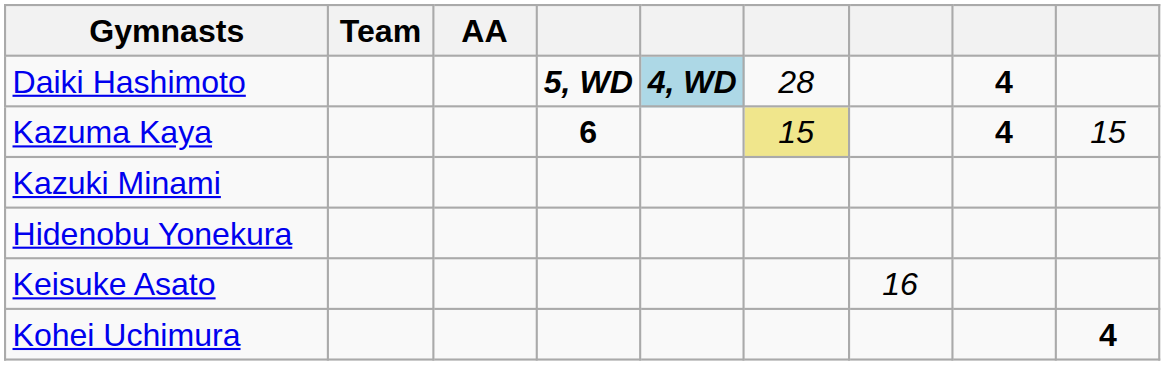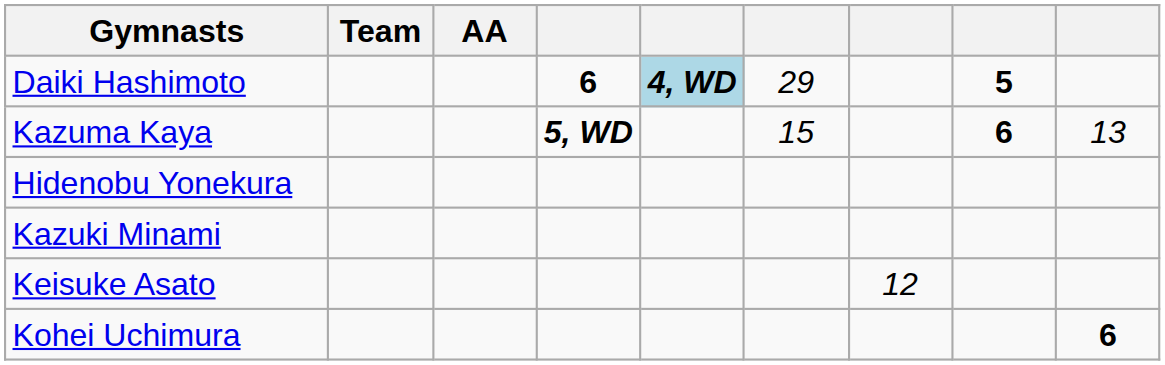 <table class="wikitable sortable collapsible autocollapse plainrowheaders" style="text-align:center; font-size:95%;">
 <tr>
 <th width=28% class=unsortable>Gymnasts</th>
 <th width=9% class=unsortable>Team</th>
 <th width=9% class=unsortable>AA</th>
 <th width=9% class=unsortable></th>
 <th width=9% class=unsortable></th>
 <th width=9% class=unsortable></th>
 <th width=9% class=unsortable></th>
 <th width=9% class=unsortable></th>
 <th width=9% class=unsortable></th>
 </tr>
 <tr>
 <td align=left><a href='#'>Daiki Hashimoto</a></td>
 <td></td>
 <td></td>
-<td><strong><em>5, WD</em></strong></td>
+<td><strong>6</strong></td>
 <td style="background: lightblue;"><strong><em>4, WD</em></strong></td>
-<td><em>28</em></td>
+<td><em>29</em></td>
 <td></td>
-<td><strong>4</strong></td>
+<td><strong>5</strong></td>
 <td></td>
 </tr>
 <tr>
 <td align=left><a href='#'>Kazuma Kaya</a></td>
 <td></td>
 <td></td>
+<td><strong><em>5, WD</em></strong></td>
+<td></td>
+<td><em>15</em></td>
+<td></td>
 <td><strong>6</strong></td>
-<td></td>
-<td style="background: khaki;"><em>15</em></td>
-<td></td>
-<td><strong>4</strong></td>
-<td><em>15</em></td>
+<td><em>13</em></td>
 </tr>
 <tr>
-<td align=left><a href='#'>Kazuki Minami</a></td>
+<td align=left><a href='#'>Hidenobu Yonekura</a></td>
 <td></td>
 <td></td>
 <td></td>
 <td></td>
 <td></td>
 <td></td>
 <td></td>
 <td></td>
 </tr>
 <tr>
-<td align=left><a href='#'>Hidenobu Yonekura</a></td>
+<td align=left><a href='#'>Kazuki Minami</a></td>
 <td></td>
 <td></td>
 <td></td>
 <td></td>
 <td></td>
 <td></td>
 <td></td>
 <td></td>
 </tr>
 <tr>
 <td align=left><a href='#'>Keisuke Asato</a></td>
 <td></td>
 <td></td>
 <td></td>
 <td></td>
 <td></td>
-<td><em>16</em></td>
+<td><em>12</em></td>
 <td></td>
 <td></td>
 </tr>
 <tr>
 <td align=left><a href='#'>Kohei Uchimura</a></td>
 <td></td>
 <td></td>
 <td></td>
 <td></td>
 <td></td>
 <td></td>
 <td></td>
-<td><strong>4</strong></td>
+<td><strong>6</strong></td>
 </tr>
 </table>
